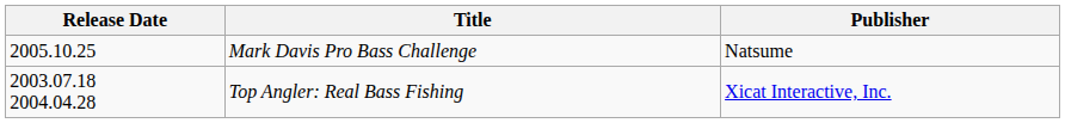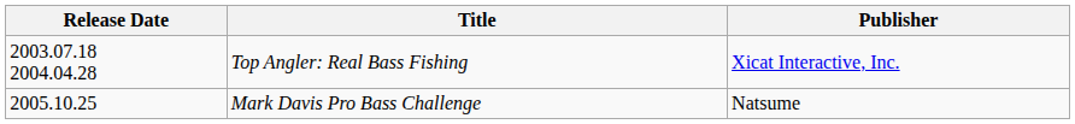 <table class="wikitable" style="width:100%;">
 <tr>
 <th>Release Date</th>
 <th>Title</th>
 <th>Publisher</th>
 </tr>
 <tr>
+<td>2003.07.18 <br>2004.04.28 </td>
+<td><em>Top Angler: Real Bass Fishing</em></td>
+<td><a href='#'>Xicat Interactive, Inc.</a></td>
+</tr>
+<tr>
 <td>2005.10.25 </td>
 <td><em>Mark Davis Pro Bass Challenge</em></td>
 <td>Natsume</td>
 </tr>
-<tr>
-<td>2003.07.18 <br>2004.04.28 </td>
-<td><em>Top Angler: Real Bass Fishing</em></td>
-<td><a href='#'>Xicat Interactive, Inc.</a></td>
-</tr>
 </table>
